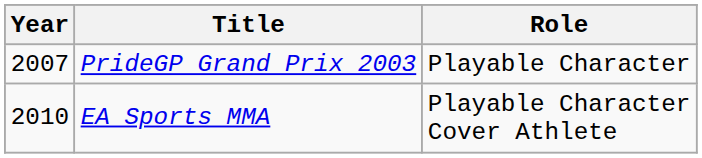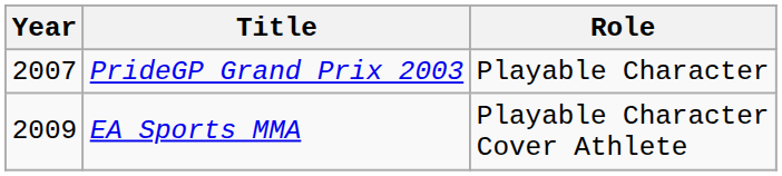 <table class="wikitable sortable">
 <tr>
 <th>Year</th>
 <th>Title</th>
 <th>Role</th>
 </tr>
 <tr>
 <td>2007</td>
 <td><em><a href='#'>PrideGP Grand Prix 2003</a></em></td>
 <td>Playable Character</td>
 </tr>
 <tr>
-<td>2010</td>
+<td>2009</td>
 <td><em><a href='#'>EA Sports MMA</a></em></td>
 <td>Playable Character <br> Cover Athlete</td>
 </tr>
 </table>
